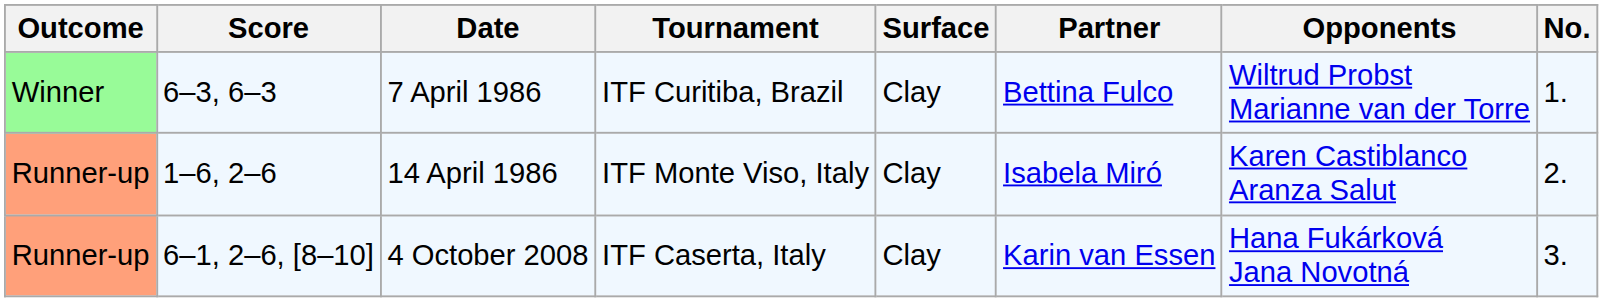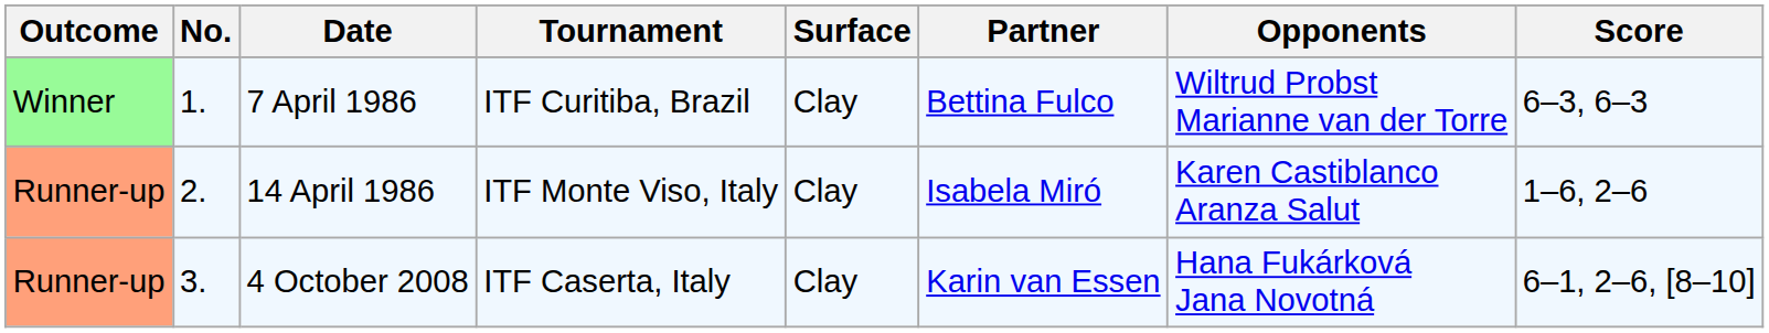 <table class="wikitable" style="font-size:97%;">
 <tr>
 <th>Outcome</th>
-<th>Score</th>
+<th>No.</th>
 <th>Date</th>
 <th>Tournament</th>
 <th>Surface</th>
 <th>Partner</th>
 <th>Opponents</th>
-<th>No.</th>
+<th>Score</th>
 </tr>
 <tr style="background:#f0f8ff;">
 <td bgcolor="98FB98">Winner</td>
-<td>6–3, 6–3</td>
+<td>1.</td>
 <td>7 April 1986</td>
 <td>ITF Curitiba, Brazil</td>
 <td>Clay</td>
 <td> <a href='#'>Bettina Fulco</a></td>
 <td> <a href='#'>Wiltrud Probst</a> <br>  <a href='#'>Marianne van der Torre</a></td>
-<td>1.</td>
+<td>6–3, 6–3</td>
 </tr>
 <tr style="background:#f0f8ff;">
 <td bgcolor="FFA07A">Runner-up</td>
-<td>1–6, 2–6</td>
+<td>2.</td>
 <td>14 April 1986</td>
 <td>ITF Monte Viso, Italy</td>
 <td>Clay</td>
 <td> <a href='#'>Isabela Miró</a></td>
 <td> <a href='#'>Karen Castiblanco</a> <br>  <a href='#'>Aranza Salut</a></td>
-<td>2.</td>
+<td>1–6, 2–6</td>
 </tr>
 <tr style="background:#f0f8ff;">
 <td bgcolor="FFA07A">Runner-up</td>
-<td>6–1, 2–6, [8–10]</td>
+<td>3.</td>
 <td>4 October 2008</td>
 <td>ITF Caserta, Italy</td>
 <td>Clay</td>
 <td> <a href='#'>Karin van Essen</a></td>
 <td> <a href='#'>Hana Fukárková</a> <br>  <a href='#'>Jana Novotná</a></td>
-<td>3.</td>
+<td>6–1, 2–6, [8–10]</td>
 </tr>
 </table>
